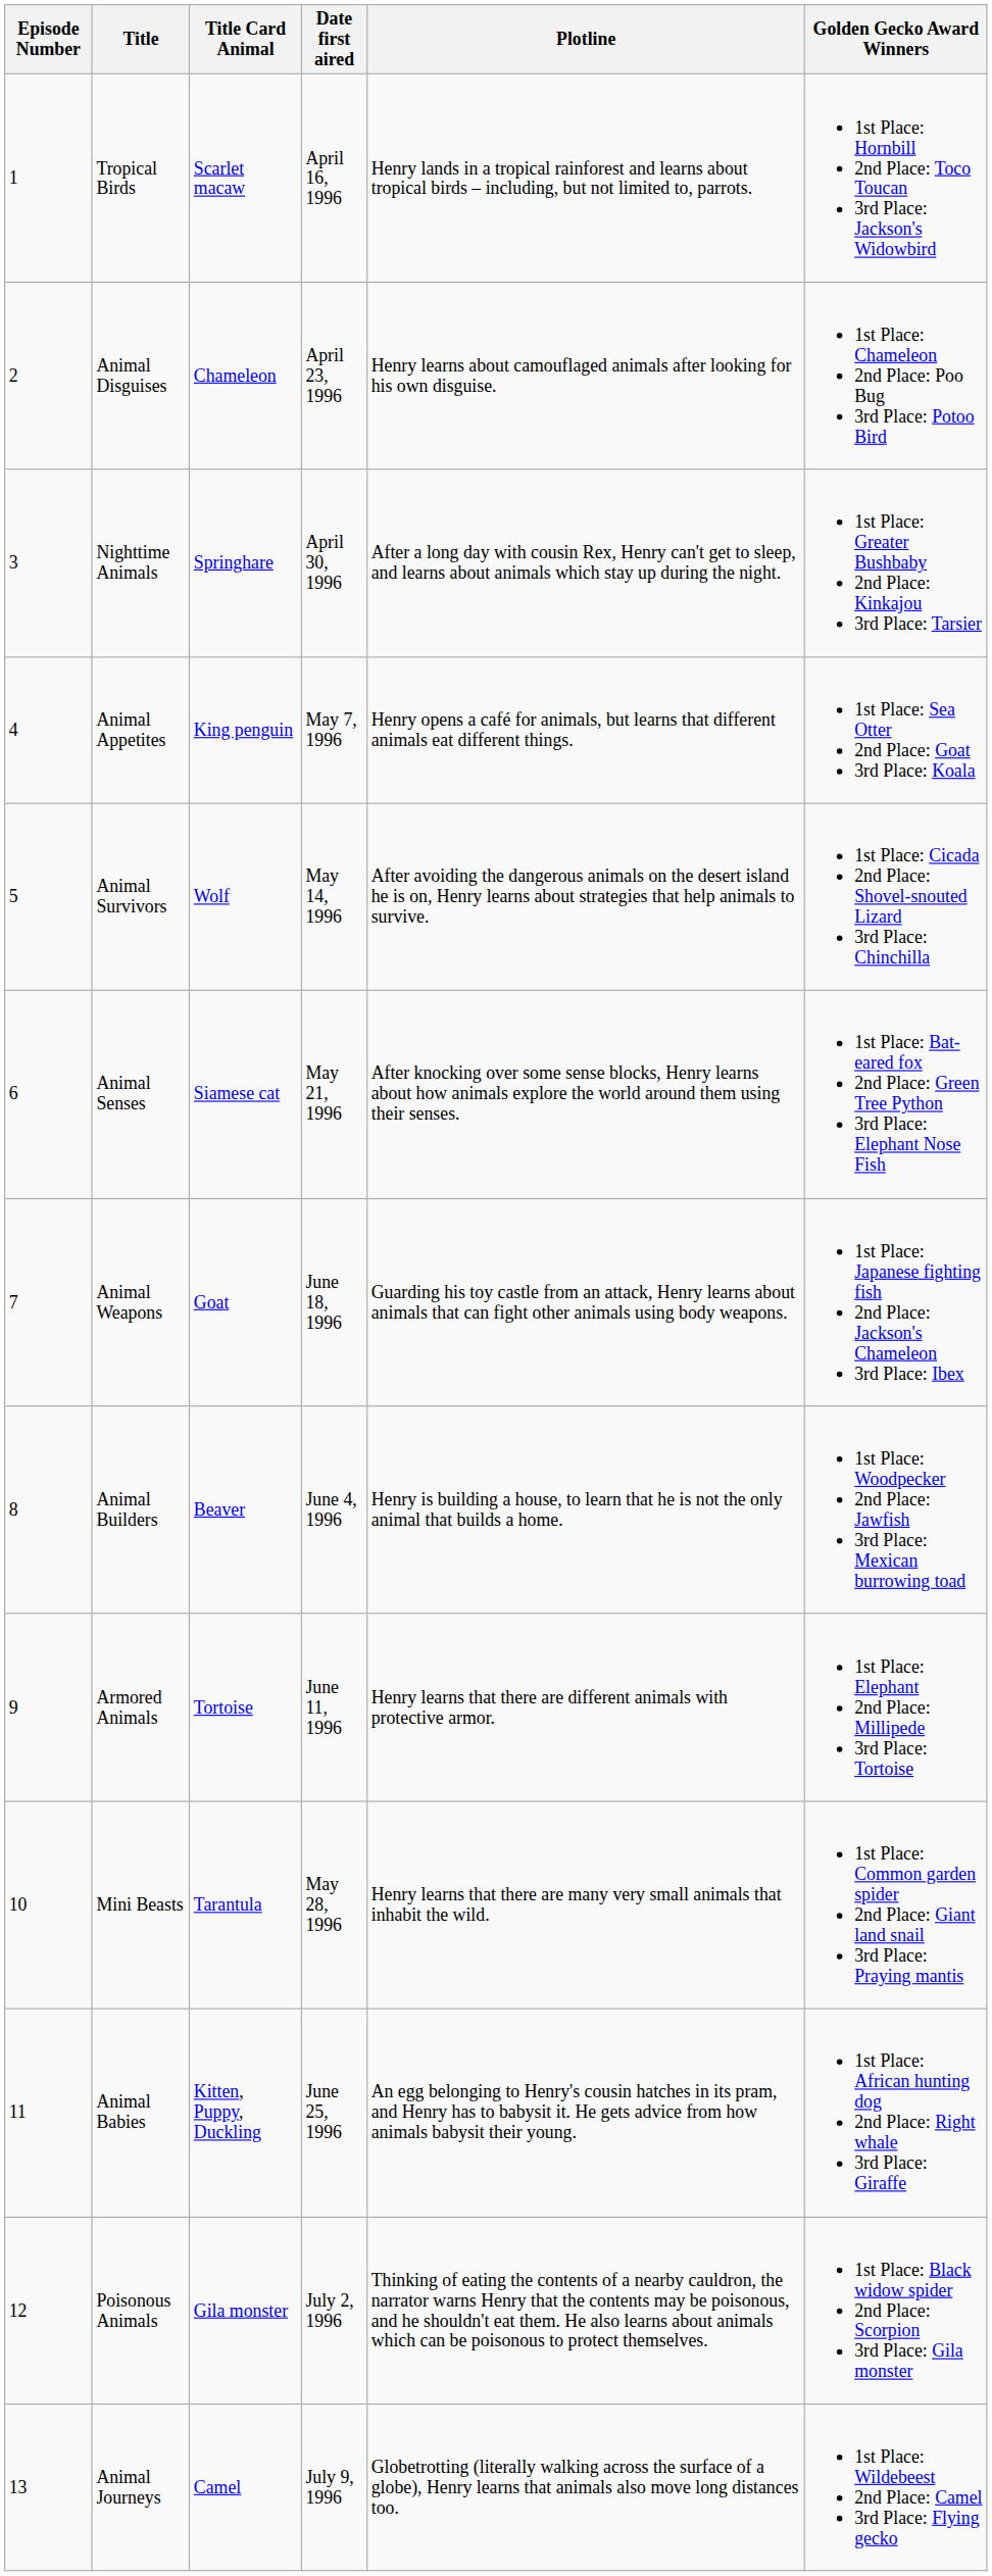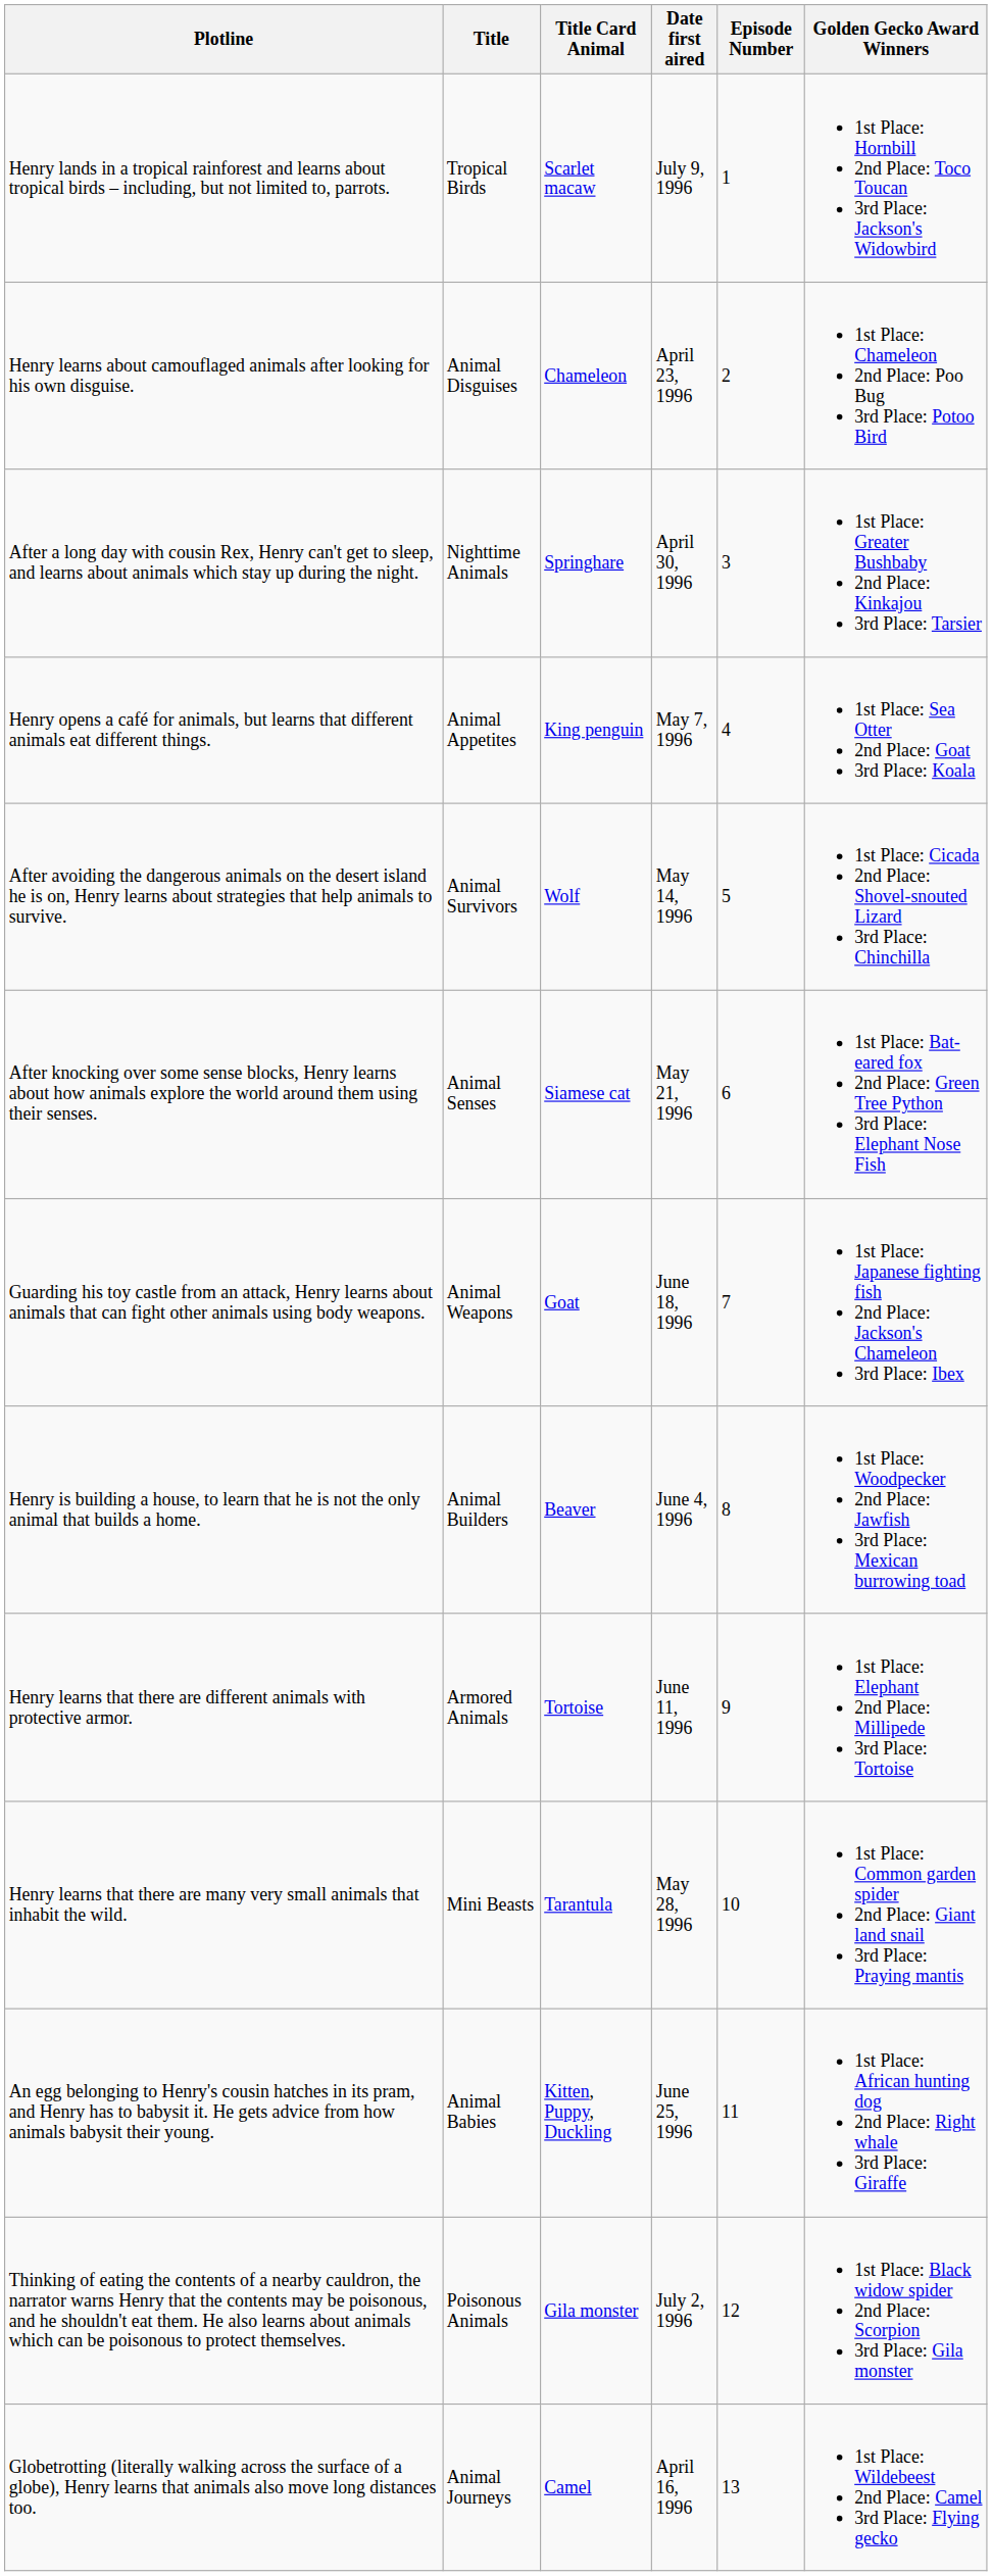 <table class="wikitable">
 <tr>
-<th>Episode Number</th>
+<th>Plotline</th>
 <th>Title</th>
 <th>Title Card Animal</th>
 <th>Date first aired</th>
-<th>Plotline</th>
+<th>Episode Number</th>
 <th>Golden Gecko Award Winners</th>
 </tr>
 <tr>
-<td>1</td>
+<td>Henry lands in a tropical rainforest and learns about tropical birds – including, but not limited to, parrots.</td>
 <td>Tropical Birds</td>
 <td><a href='#'>Scarlet macaw</a></td>
-<td>April 16, 1996</td>
-<td>Henry lands in a tropical rainforest and learns about tropical birds – including, but not limited to, parrots.</td>
+<td>July 9, 1996</td>
+<td>1</td>
 <td><br><ul><li>1st Place: <a href='#'>Hornbill</a></li><li>2nd Place: <a href='#'>Toco Toucan</a></li><li>3rd Place: <a href='#'>Jackson's Widowbird</a></li></ul></td>
 </tr>
 <tr>
-<td>2</td>
+<td>Henry learns about camouflaged animals after looking for his own disguise.</td>
 <td>Animal Disguises</td>
 <td><a href='#'>Chameleon</a></td>
 <td>April 23, 1996</td>
-<td>Henry learns about camouflaged animals after looking for his own disguise.</td>
+<td>2</td>
 <td><br><ul><li>1st Place: <a href='#'>Chameleon</a></li><li>2nd Place: Poo Bug</li><li>3rd Place: <a href='#'>Potoo Bird</a></li></ul></td>
 </tr>
 <tr>
-<td>3</td>
+<td>After a long day with cousin Rex, Henry can't get to sleep, and learns about animals which stay up during the night.</td>
 <td>Nighttime Animals</td>
 <td><a href='#'>Springhare</a></td>
 <td>April 30, 1996</td>
-<td>After a long day with cousin Rex, Henry can't get to sleep, and learns about animals which stay up during the night.</td>
+<td>3</td>
 <td><br><ul><li>1st Place: <a href='#'>Greater Bushbaby</a></li><li>2nd Place: <a href='#'>Kinkajou</a></li><li>3rd Place: <a href='#'>Tarsier</a></li></ul></td>
 </tr>
 <tr>
-<td>4</td>
+<td>Henry opens a café for animals, but learns that different animals eat different things.</td>
 <td>Animal Appetites</td>
 <td><a href='#'>King penguin</a></td>
 <td>May 7, 1996</td>
-<td>Henry opens a café for animals, but learns that different animals eat different things.</td>
+<td>4</td>
 <td><br><ul><li>1st Place: <a href='#'>Sea Otter</a></li><li>2nd Place: <a href='#'>Goat</a></li><li>3rd Place: <a href='#'>Koala</a></li></ul></td>
 </tr>
 <tr>
-<td>5</td>
+<td>After avoiding the dangerous animals on the desert island he is on, Henry learns about strategies that help animals to survive.</td>
 <td>Animal Survivors</td>
 <td><a href='#'>Wolf</a></td>
 <td>May 14, 1996</td>
-<td>After avoiding the dangerous animals on the desert island he is on, Henry learns about strategies that help animals to survive.</td>
+<td>5</td>
 <td><br><ul><li>1st Place: <a href='#'>Cicada</a></li><li>2nd Place: <a href='#'>Shovel-snouted Lizard</a></li><li>3rd Place: <a href='#'>Chinchilla</a></li></ul></td>
 </tr>
 <tr>
-<td>6</td>
+<td>After knocking over some sense blocks, Henry learns about how animals explore the world around them using their senses.</td>
 <td>Animal Senses</td>
 <td><a href='#'>Siamese cat</a></td>
 <td>May 21, 1996</td>
-<td>After knocking over some sense blocks, Henry learns about how animals explore the world around them using their senses.</td>
+<td>6</td>
 <td><br><ul><li>1st Place: <a href='#'>Bat-eared fox</a></li><li>2nd Place: <a href='#'>Green Tree Python</a></li><li>3rd Place: <a href='#'>Elephant Nose Fish</a></li></ul></td>
 </tr>
 <tr>
-<td>7</td>
+<td>Guarding his toy castle from an attack, Henry learns about animals that can fight other animals using body weapons.</td>
 <td>Animal Weapons</td>
 <td><a href='#'>Goat</a></td>
 <td>June 18, 1996</td>
-<td>Guarding his toy castle from an attack, Henry learns about animals that can fight other animals using body weapons.</td>
+<td>7</td>
 <td><br><ul><li>1st Place: <a href='#'>Japanese fighting fish</a></li><li>2nd Place: <a href='#'>Jackson's Chameleon</a></li><li>3rd Place: <a href='#'>Ibex</a></li></ul></td>
 </tr>
 <tr>
-<td>8</td>
+<td>Henry is building a house, to learn that he is not the only animal that builds a home.</td>
 <td>Animal Builders</td>
 <td><a href='#'>Beaver</a></td>
 <td>June 4, 1996</td>
-<td>Henry is building a house, to learn that he is not the only animal that builds a home.</td>
+<td>8</td>
 <td><br><ul><li>1st Place: <a href='#'>Woodpecker</a></li><li>2nd Place: <a href='#'>Jawfish</a></li><li>3rd Place: <a href='#'>Mexican burrowing toad</a></li></ul></td>
 </tr>
 <tr>
-<td>9</td>
+<td>Henry learns that there are different animals with protective armor.</td>
 <td>Armored Animals</td>
 <td><a href='#'>Tortoise</a></td>
 <td>June 11, 1996</td>
-<td>Henry learns that there are different animals with protective armor.</td>
+<td>9</td>
 <td><br><ul><li>1st Place: <a href='#'>Elephant</a></li><li>2nd Place: <a href='#'>Millipede</a></li><li>3rd Place: <a href='#'>Tortoise</a></li></ul></td>
 </tr>
 <tr>
-<td>10</td>
+<td>Henry learns that there are many very small animals that inhabit the wild.</td>
 <td>Mini Beasts</td>
 <td><a href='#'>Tarantula</a></td>
 <td>May 28, 1996</td>
-<td>Henry learns that there are many very small animals that inhabit the wild.</td>
+<td>10</td>
 <td><br><ul><li>1st Place: <a href='#'>Common garden spider</a></li><li>2nd Place: <a href='#'>Giant land snail</a></li><li>3rd Place: <a href='#'>Praying mantis</a></li></ul></td>
 </tr>
 <tr>
-<td>11</td>
+<td>An egg belonging to Henry's cousin hatches in its pram, and Henry has to babysit it. He gets advice from how animals babysit their young.</td>
 <td>Animal Babies</td>
 <td><a href='#'>Kitten</a>, <a href='#'>Puppy</a>, <a href='#'>Duckling</a></td>
 <td>June 25, 1996</td>
-<td>An egg belonging to Henry's cousin hatches in its pram, and Henry has to babysit it. He gets advice from how animals babysit their young.</td>
+<td>11</td>
 <td><br><ul><li>1st Place: <a href='#'>African hunting dog</a></li><li>2nd Place: <a href='#'>Right whale</a></li><li>3rd Place: <a href='#'>Giraffe</a></li></ul></td>
 </tr>
 <tr>
-<td>12</td>
+<td>Thinking of eating the contents of a nearby cauldron, the narrator warns Henry that the contents may be poisonous, and he shouldn't eat them. He also learns about animals which can be poisonous to protect themselves.</td>
 <td>Poisonous Animals</td>
 <td><a href='#'>Gila monster</a></td>
 <td>July 2, 1996</td>
-<td>Thinking of eating the contents of a nearby cauldron, the narrator warns Henry that the contents may be poisonous, and he shouldn't eat them. He also learns about animals which can be poisonous to protect themselves.</td>
+<td>12</td>
 <td><br><ul><li>1st Place: <a href='#'>Black widow spider</a></li><li>2nd Place: <a href='#'>Scorpion</a></li><li>3rd Place: <a href='#'>Gila monster</a></li></ul></td>
 </tr>
 <tr>
-<td>13</td>
+<td>Globetrotting (literally walking across the surface of a globe), Henry learns that animals also move long distances too.</td>
 <td>Animal Journeys</td>
 <td><a href='#'>Camel</a></td>
-<td>July 9, 1996</td>
-<td>Globetrotting (literally walking across the surface of a globe), Henry learns that animals also move long distances too.</td>
+<td>April 16, 1996</td>
+<td>13</td>
 <td><br><ul><li>1st Place: <a href='#'>Wildebeest</a></li><li>2nd Place: <a href='#'>Camel</a></li><li>3rd Place: <a href='#'>Flying gecko</a></li></ul></td>
 </tr>
 </table>
